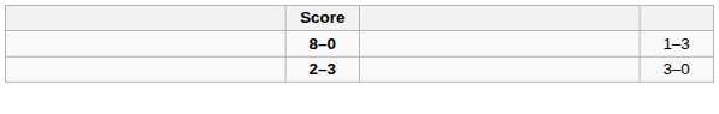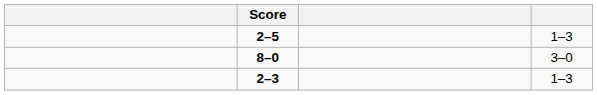 <table class="wikitable" style="text-align: center; ">
 <tr>
 <th align="right" width="270"></th>
 <th width="65">Score</th>
 <th align="left" width="270"></th>
 <th width="65"></th>
 </tr>
 <tr>
+<td align="left"></td>
+<td><strong>2–5</strong></td>
+<td align="left"><strong></strong></td>
+<td>1–3 <strong></strong></td>
+</tr>
+<tr>
 <td align="left"><strong></strong></td>
 <td><strong>8–0</strong></td>
 <td align="left"></td>
-<td>1–3 <strong></strong></td>
+<td>3–0 <strong></strong></td>
 </tr>
 <tr>
 <td align="left"></td>
 <td><strong>2–3</strong></td>
 <td align="left"><strong></strong></td>
-<td>3–0 <strong></strong></td>
+<td>1–3 <strong></strong></td>
 </tr>
 </table>
